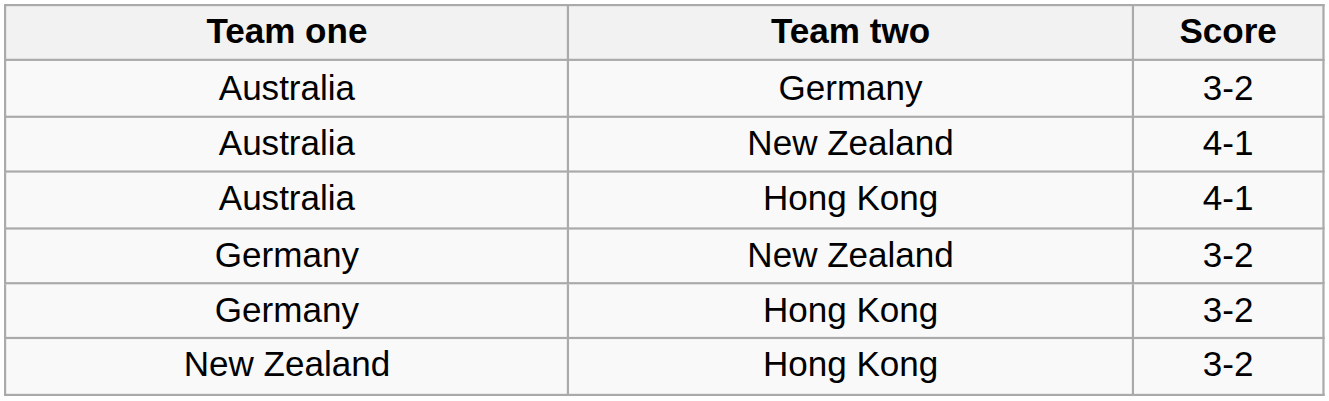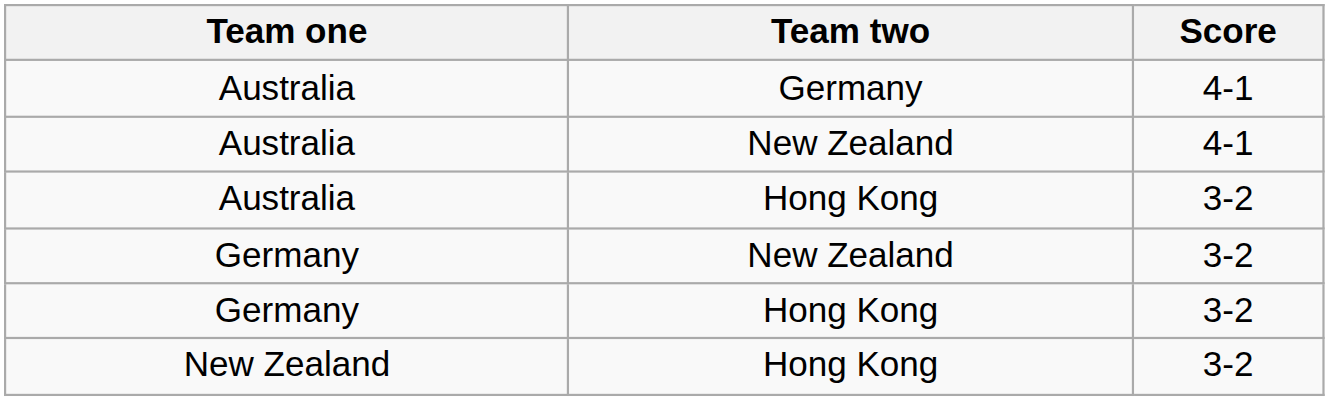 <table class="wikitable" style="text-align: center">
 <tr>
 <th width=250>Team one</th>
 <th width=250>Team two</th>
 <th width=80>Score</th>
 </tr>
 <tr>
 <td> Australia</td>
 <td> Germany</td>
-<td>3-2</td>
+<td>4-1</td>
 </tr>
 <tr>
 <td> Australia</td>
 <td> New Zealand</td>
 <td>4-1</td>
 </tr>
 <tr>
 <td> Australia</td>
 <td> Hong Kong</td>
-<td>4-1</td>
+<td>3-2</td>
 </tr>
 <tr>
 <td> Germany</td>
 <td> New Zealand</td>
 <td>3-2</td>
 </tr>
 <tr>
 <td> Germany</td>
 <td> Hong Kong</td>
 <td>3-2</td>
 </tr>
 <tr>
 <td> New Zealand</td>
 <td> Hong Kong</td>
 <td>3-2</td>
 </tr>
 </table>
